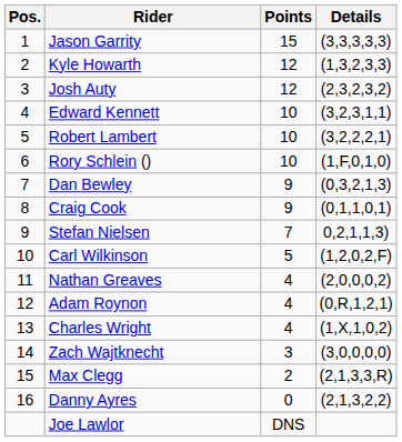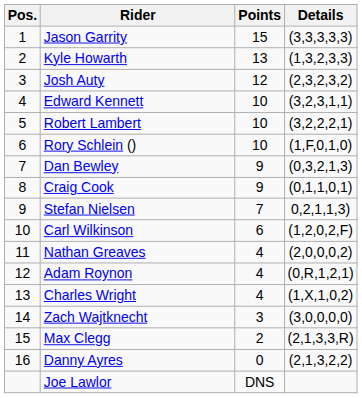 <table class=wikitable style="font-size:93%;">
 <tr>
 <th width=25px>Pos.</th>
 <th width=200px>Rider</th>
 <th width=40px>Points</th>
 <th width=70px>Details</th>
 </tr>
 <tr align=center >
 <td>1</td>
 <td align=left><a href='#'>Jason Garrity</a></td>
 <td>15</td>
 <td>(3,3,3,3,3)</td>
 </tr>
 <tr align=center >
 <td>2</td>
 <td align=left><a href='#'>Kyle Howarth</a></td>
-<td>12</td>
+<td>13</td>
 <td>(1,3,2,3,3)</td>
 </tr>
 <tr align=center >
 <td>3</td>
 <td align=left><a href='#'>Josh Auty</a></td>
 <td>12</td>
 <td>(2,3,2,3,2)</td>
 </tr>
 <tr align=center >
 <td>4</td>
 <td align=left><a href='#'>Edward Kennett</a></td>
 <td>10</td>
 <td>(3,2,3,1,1)</td>
 </tr>
 <tr align=center >
 <td>5</td>
 <td align=left><a href='#'>Robert Lambert</a></td>
 <td>10</td>
 <td>(3,2,2,2,1)</td>
 </tr>
 <tr align=center >
 <td>6</td>
 <td align=left><a href='#'>Rory Schlein</a> ()</td>
 <td>10</td>
 <td>(1,F,0,1,0)</td>
 </tr>
 <tr align=center >
 <td>7</td>
 <td align=left><a href='#'>Dan Bewley</a></td>
 <td>9</td>
 <td>(0,3,2,1,3)</td>
 </tr>
 <tr align=center >
 <td>8</td>
 <td align=left><a href='#'>Craig Cook</a></td>
 <td>9</td>
 <td>(0,1,1,0,1)</td>
 </tr>
 <tr align=center >
 <td>9</td>
 <td align=left><a href='#'>Stefan Nielsen</a></td>
 <td>7</td>
 <td>0,2,1,1,3)</td>
 </tr>
 <tr align=center>
 <td>10</td>
 <td align=left><a href='#'>Carl Wilkinson</a></td>
-<td>5</td>
+<td>6</td>
 <td>(1,2,0,2,F)</td>
 </tr>
 <tr align=center>
 <td>11</td>
 <td align=left><a href='#'>Nathan Greaves</a></td>
 <td>4</td>
 <td>(2,0,0,0,2)</td>
 </tr>
 <tr align=center>
 <td>12</td>
 <td align=left><a href='#'>Adam Roynon</a></td>
 <td>4</td>
 <td>(0,R,1,2,1)</td>
 </tr>
 <tr align=center>
 <td>13</td>
 <td align=left><a href='#'>Charles Wright</a></td>
 <td>4</td>
 <td>(1,X,1,0,2)</td>
 </tr>
 <tr align=center>
 <td>14</td>
 <td align=left><a href='#'>Zach Wajtknecht</a></td>
 <td>3</td>
 <td>(3,0,0,0,0)</td>
 </tr>
 <tr align=center>
 <td>15</td>
 <td align=left><a href='#'>Max Clegg</a></td>
 <td>2</td>
 <td>(2,1,3,3,R)</td>
 </tr>
 <tr align=center>
 <td>16</td>
 <td align=left><a href='#'>Danny Ayres</a></td>
 <td>0</td>
 <td>(2,1,3,2,2)</td>
 </tr>
 <tr align=center>
 <td></td>
 <td align=left><a href='#'>Joe Lawlor</a></td>
 <td>DNS</td>
 </tr>
 </table>
